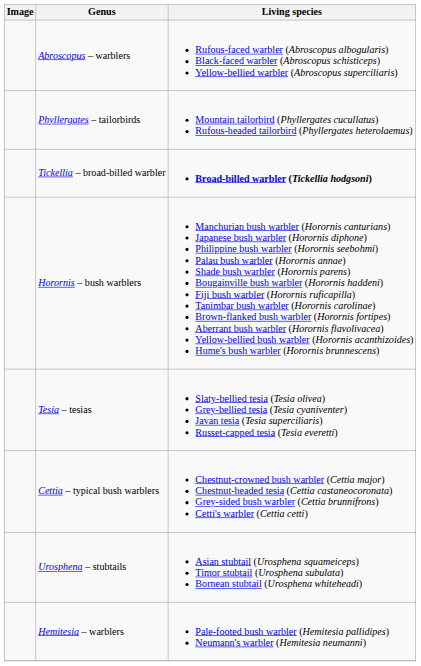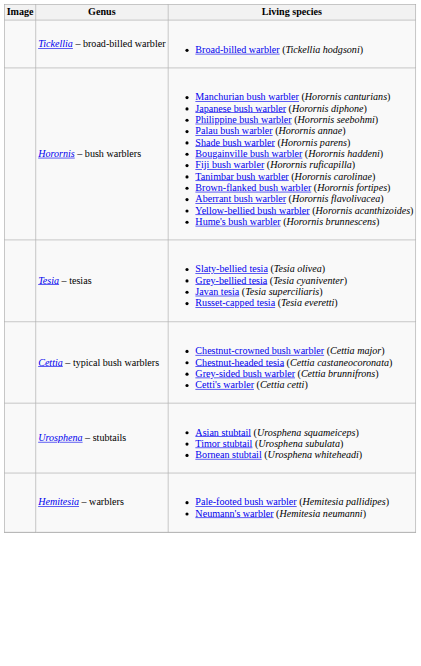 <table class="wikitable">
 <tr>
 <th>Image</th>
 <th>Genus</th>
 <th>Living species</th>
 </tr>
 <tr>
 <td></td>
-<td><em><a href='#'>Abroscopus</a></em>  – warblers</td>
-<td><br><ul><li><a href='#'>Rufous-faced warbler</a> (<em>Abroscopus albogularis</em>)</li><li><a href='#'>Black-faced warbler</a> (<em>Abroscopus schisticeps</em>)</li><li><a href='#'>Yellow-bellied warbler</a> (<em>Abroscopus superciliaris</em>)</li></ul></td>
-</tr>
-<tr>
-<td></td>
-<td><em><a href='#'>Phyllergates</a></em>  – tailorbirds</td>
-<td><br><ul><li><a href='#'>Mountain tailorbird</a> (<em>Phyllergates cucullatus</em>)</li><li><a href='#'>Rufous-headed tailorbird</a> (<em>Phyllergates heterolaemus</em>)</li></ul></td>
-</tr>
-<tr>
-<td></td>
 <td><em><a href='#'>Tickellia</a></em>  – broad-billed warbler</td>
-<td><strong><br><ul><li><a href='#'>Broad-billed warbler</a> (<em>Tickellia hodgsoni</em>)</li></ul></strong></td>
+<td><br><ul><li><a href='#'>Broad-billed warbler</a> (<em>Tickellia hodgsoni</em>)</li></ul></td>
 </tr>
 <tr>
 <td></td>
 <td><em><a href='#'>Horornis</a></em>  – bush warblers</td>
 <td><br><ul><li><a href='#'>Manchurian bush warbler</a> (<em>Horornis canturians</em>)</li><li><a href='#'>Japanese bush warbler</a> (<em>Horornis diphone</em>)</li><li><a href='#'>Philippine bush warbler</a> (<em>Horornis seebohmi</em>)</li><li><a href='#'>Palau bush warbler</a> (<em>Horornis annae</em>)</li><li><a href='#'>Shade bush warbler</a> (<em>Horornis parens</em>)</li><li><a href='#'>Bougainville bush warbler</a> (<em>Horornis haddeni</em>)</li><li><a href='#'>Fiji bush warbler</a> (<em>Horornis ruficapilla</em>)</li><li><a href='#'>Tanimbar bush warbler</a> (<em>Horornis carolinae</em>)</li><li><a href='#'>Brown-flanked bush warbler</a> (<em>Horornis fortipes</em>)</li><li><a href='#'>Aberrant bush warbler</a> (<em>Horornis flavolivacea</em>)</li><li><a href='#'>Yellow-bellied bush warbler</a> (<em>Horornis acanthizoides</em>)</li><li><a href='#'>Hume's bush warbler</a> (<em>Horornis brunnescens</em>)</li></ul></td>
 </tr>
 <tr>
 <td></td>
 <td><em><a href='#'>Tesia</a></em>  – tesias</td>
 <td><br><ul><li><a href='#'>Slaty-bellied tesia</a> (<em>Tesia olivea</em>)</li><li><a href='#'>Grey-bellied tesia</a> (<em>Tesia cyaniventer</em>)</li><li><a href='#'>Javan tesia</a> (<em>Tesia superciliaris</em>)</li><li><a href='#'>Russet-capped tesia</a> (<em>Tesia everetti</em>)</li></ul></td>
 </tr>
 <tr>
 <td></td>
 <td><em><a href='#'>Cettia</a></em>    – typical bush warblers</td>
 <td><br><ul><li><a href='#'>Chestnut-crowned bush warbler</a> (<em>Cettia major</em>)</li><li><a href='#'>Chestnut-headed tesia</a> (<em>Cettia castaneocoronata</em>)</li><li><a href='#'>Grey-sided bush warbler</a> (<em>Cettia brunnifrons</em>)</li><li><a href='#'>Cetti's warbler</a> (<em>Cettia cetti</em>)</li></ul></td>
 </tr>
 <tr>
 <td></td>
 <td><em><a href='#'>Urosphena</a></em>  – stubtails</td>
 <td><br><ul><li><a href='#'>Asian stubtail</a> (<em>Urosphena squameiceps</em>)</li><li><a href='#'>Timor stubtail</a> (<em>Urosphena subulata</em>)</li><li><a href='#'>Bornean stubtail</a> (<em>Urosphena whiteheadi</em>)</li></ul></td>
 </tr>
 <tr>
 <td></td>
 <td><em><a href='#'>Hemitesia</a></em>  – warblers</td>
 <td><br><ul><li><a href='#'>Pale-footed bush warbler</a> (<em>Hemitesia pallidipes</em>)</li><li><a href='#'>Neumann's warbler</a> (<em>Hemitesia neumanni</em>)</li></ul></td>
 </tr>
 <tr>
 </tr>
 </table>
